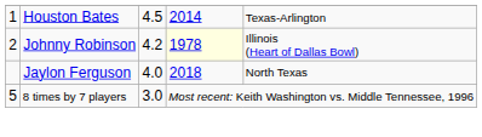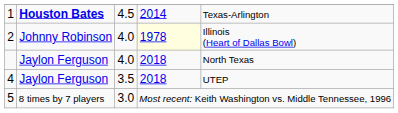 <table class="wikitable">
 <tr>
 </tr>
 <tr>
 <td>1</td>
-<td><a href='#'>Houston Bates</a></td>
+<td><strong><a href='#'>Houston Bates</a></strong></td>
 <td>4.5</td>
 <td><a href='#'>2014</a></td>
 <td style="font-size:80%;">Texas-Arlington</td>
 </tr>
 <tr>
 <td>2</td>
 <td><a href='#'>Johnny Robinson</a></td>
-<td>4.2</td>
+<td>4.0</td>
 <td style="background: lightyellow;"><a href='#'>1978</a></td>
 <td style="font-size:80%;">Illinois<br>(<a href='#'>Heart of Dallas Bowl</a>)</td>
 </tr>
 <tr>
 <td></td>
 <td><a href='#'>Jaylon Ferguson</a></td>
 <td>4.0</td>
 <td><a href='#'>2018</a></td>
 <td style="font-size:80%;">North Texas</td>
 </tr>
 <tr>
+<td>4</td>
+<td><a href='#'>Jaylon Ferguson</a></td>
+<td>3.5</td>
+<td><a href='#'>2018</a></td>
+<td style="font-size:80%;">UTEP</td>
+</tr>
+<tr>
 <td>5</td>
 <td style="font-size:80%;">8 times by 7 players</td>
 <td>3.0</td>
 <td colspan=2 style="font-size:80%;"><em>Most recent:</em> Keith Washington vs. Middle Tennessee, 1996</td>
 </tr>
 </table>
